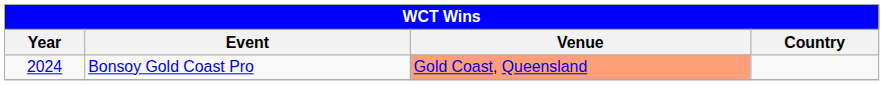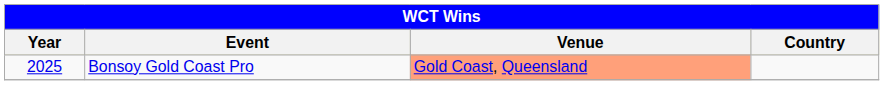 <table class="wikitable" style="width:100%;">
 <tr bgcolor=skyblue>
 <td colspan=4; style="background: blue; color: white" align="center"><strong>WCT Wins</strong></td>
 </tr>
 <tr bgcolor=#bdb76b>
 <th>Year</th>
 <th>Event</th>
 <th>Venue</th>
 <th>Country</th>
 </tr>
 <tr>
-<td style="text-align:center"><a href='#'>2024</a></td>
+<td style="text-align:center"><a href='#'>2025</a></td>
 <td><a href='#'>Bonsoy Gold Coast Pro</a></td>
 <td style="background: lightsalmon;"><a href='#'>Gold Coast</a>, <a href='#'>Queensland</a></td>
 <td></td>
 </tr>
 <tr>
 </tr>
 </table>
